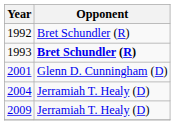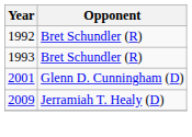 <table class="wikitable" border="1">
 <tr>
 <th>Year</th>
 <th>Opponent</th>
 </tr>
 <tr>
 <td>1992</td>
 <td><a href='#'>Bret Schundler</a> (<a href='#'>R</a>)</td>
 </tr>
 <tr>
 <td>1993</td>
-<td><strong><a href='#'>Bret Schundler</a> (<a href='#'>R</a>)</strong></td>
+<td><a href='#'>Bret Schundler</a> (<a href='#'>R</a>)</td>
 </tr>
 <tr>
 <td><a href='#'>2001</a></td>
 <td><a href='#'>Glenn D. Cunningham</a> (<a href='#'>D</a>)</td>
-</tr>
-<tr>
-<td><a href='#'>2004</a></td>
-<td><a href='#'>Jerramiah T. Healy</a> (<a href='#'>D</a>)</td>
 </tr>
 <tr>
 <td><a href='#'>2009</a></td>
 <td><a href='#'>Jerramiah T. Healy</a> (<a href='#'>D</a>)</td>
 </tr>
 <tr>
 </tr>
 </table>
